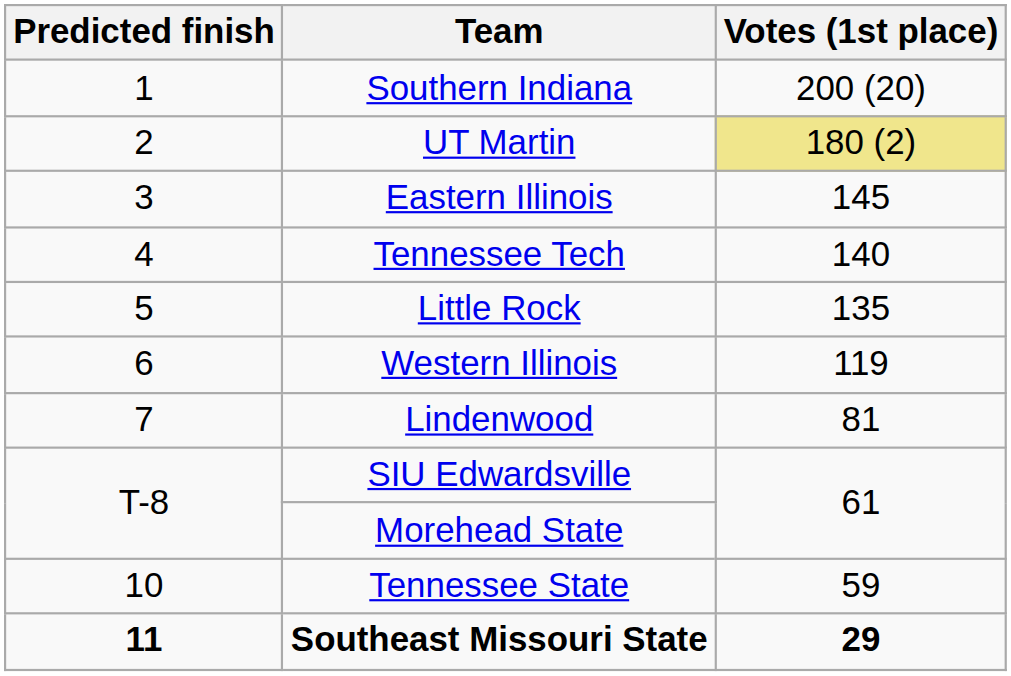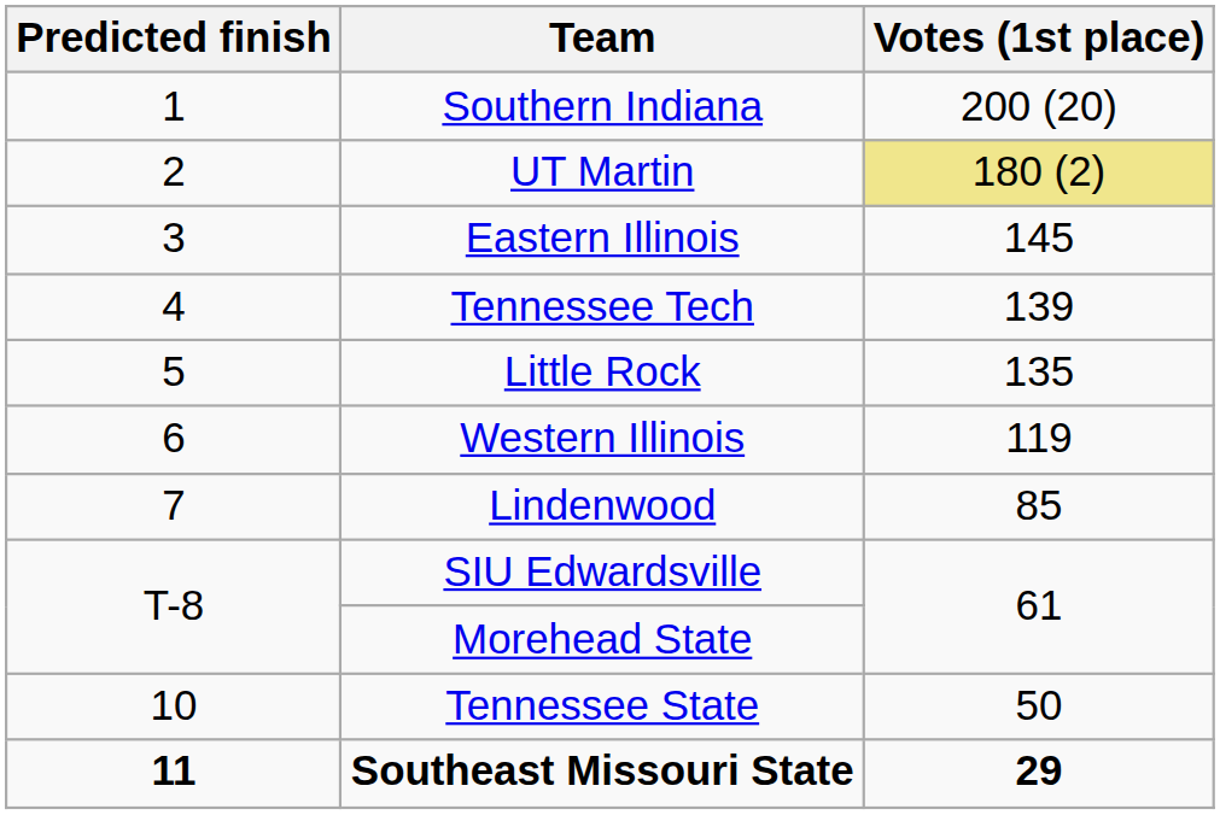 <table class="wikitable" border="1">
 <tr align=center>
 <th style= >Predicted finish</th>
 <th style= >Team</th>
 <th style= >Votes (1st place)</th>
 </tr>
 <tr align="center">
 <td>1</td>
 <td><a href='#'>Southern Indiana</a></td>
 <td>200 (20)</td>
 </tr>
 <tr align="center">
 <td>2</td>
 <td><a href='#'>UT Martin</a></td>
 <td style="background: khaki;">180 (2)</td>
 </tr>
 <tr align="center">
 <td>3</td>
 <td><a href='#'>Eastern Illinois</a></td>
 <td>145</td>
 </tr>
 <tr align="center">
 <td>4</td>
 <td><a href='#'>Tennessee Tech</a></td>
-<td>140</td>
+<td>139</td>
 </tr>
 <tr align="center">
 <td>5</td>
 <td><a href='#'>Little Rock</a></td>
 <td>135</td>
 </tr>
 <tr align="center">
 <td>6</td>
 <td><a href='#'>Western Illinois</a></td>
 <td>119</td>
 </tr>
 <tr align="center">
 <td>7</td>
 <td><a href='#'>Lindenwood</a></td>
-<td>81</td>
+<td>85</td>
 </tr>
 <tr align="center">
 <td rowspan=2>T-8</td>
 <td><a href='#'>SIU Edwardsville</a></td>
 <td rowspan=2>61</td>
 </tr>
 <tr align="center">
 <td><a href='#'>Morehead State</a></td>
 </tr>
 <tr align="center">
 <td>10</td>
 <td><a href='#'>Tennessee State</a></td>
-<td>59</td>
+<td>50</td>
 </tr>
 <tr align="center">
 <td><strong>11</strong></td>
 <td><strong>Southeast Missouri State</strong></td>
 <td><strong>29</strong></td>
 </tr>
 </table>
